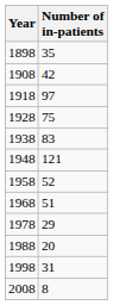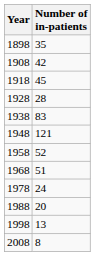 <table class="wikitable">
 <tr>
 <th>Year</th>
 <th>Number of<br>in-patients</th>
 </tr>
 <tr>
 <td>1898</td>
 <td>35</td>
 </tr>
 <tr>
 <td>1908</td>
 <td>42</td>
 </tr>
 <tr>
 <td>1918</td>
-<td>97</td>
+<td>45</td>
 </tr>
 <tr>
 <td>1928</td>
-<td>75</td>
+<td>28</td>
 </tr>
 <tr>
 <td>1938</td>
 <td>83</td>
 </tr>
 <tr>
 <td>1948</td>
 <td>121</td>
 </tr>
 <tr>
 <td>1958</td>
 <td>52</td>
 </tr>
 <tr>
 <td>1968</td>
 <td>51</td>
 </tr>
 <tr>
 <td>1978</td>
-<td>29</td>
+<td>24</td>
 </tr>
 <tr>
 <td>1988</td>
 <td>20</td>
 </tr>
 <tr>
 <td>1998</td>
-<td>31</td>
+<td>13</td>
 </tr>
 <tr>
 <td>2008</td>
 <td>8</td>
 </tr>
 </table>
